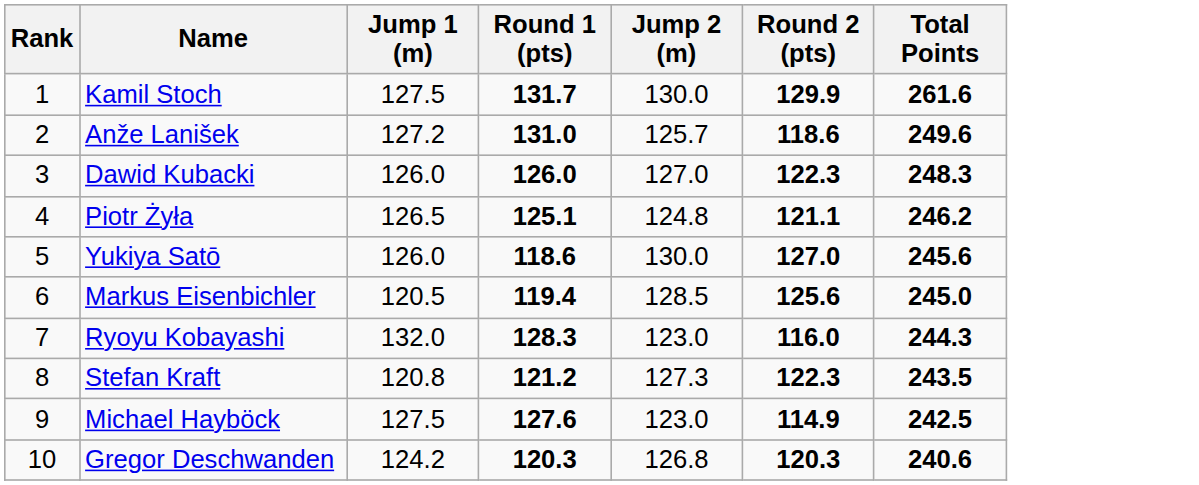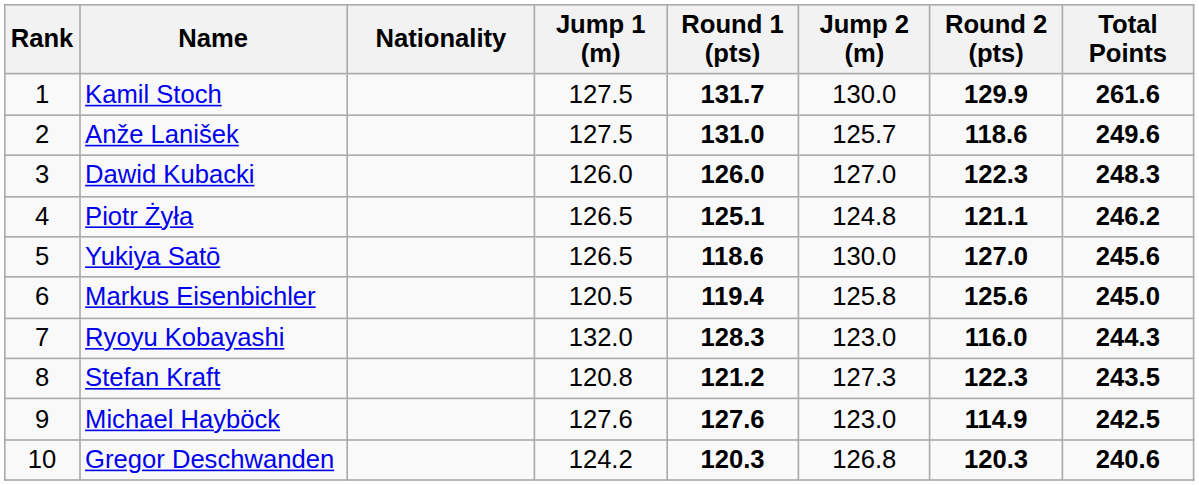 <table class="wikitable sortable" style="text-align: center;">
 <tr>
 <th>Rank</th>
 <th width=160>Name</th>
+<th width=110>Nationality</th>
 <th width=75>Jump 1 (m)</th>
 <th width=75>Round 1 (pts)</th>
 <th width=75>Jump 2 (m)</th>
 <th width=75>Round 2 (pts)</th>
 <th width=75>Total Points</th>
 </tr>
 <tr>
 <td>1</td>
 <td align=left><a href='#'>Kamil Stoch</a></td>
+<td align=left></td>
 <td>127.5</td>
 <td><strong>131.7</strong></td>
 <td>130.0</td>
 <td><strong>129.9</strong></td>
 <td><strong>261.6</strong></td>
 </tr>
 <tr>
 <td>2</td>
 <td align=left><a href='#'>Anže Lanišek</a></td>
-<td>127.2</td>
+<td align=left></td>
+<td>127.5</td>
 <td><strong>131.0</strong></td>
 <td>125.7</td>
 <td><strong>118.6</strong></td>
 <td><strong>249.6</strong></td>
 </tr>
 <tr>
 <td>3</td>
 <td align=left><a href='#'>Dawid Kubacki</a></td>
+<td align=left></td>
 <td>126.0</td>
 <td><strong>126.0</strong></td>
 <td>127.0</td>
 <td><strong>122.3</strong></td>
 <td><strong>248.3</strong></td>
 </tr>
 <tr>
 <td>4</td>
 <td align=left><a href='#'>Piotr Żyła</a></td>
+<td align=left></td>
 <td>126.5</td>
 <td><strong>125.1</strong></td>
 <td>124.8</td>
 <td><strong>121.1</strong></td>
 <td><strong>246.2</strong></td>
 </tr>
 <tr>
 <td>5</td>
 <td align=left><a href='#'>Yukiya Satō</a></td>
-<td>126.0</td>
+<td align=left></td>
+<td>126.5</td>
 <td><strong>118.6</strong></td>
 <td>130.0</td>
 <td><strong>127.0</strong></td>
 <td><strong>245.6</strong></td>
 </tr>
 <tr>
 <td>6</td>
 <td align=left><a href='#'>Markus Eisenbichler</a></td>
+<td align=left></td>
 <td>120.5</td>
 <td><strong>119.4</strong></td>
-<td>128.5</td>
+<td>125.8</td>
 <td><strong>125.6</strong></td>
 <td><strong>245.0</strong></td>
 </tr>
 <tr>
 <td>7</td>
 <td align=left><a href='#'>Ryoyu Kobayashi</a></td>
+<td align=left></td>
 <td>132.0</td>
 <td><strong>128.3</strong></td>
 <td>123.0</td>
 <td><strong>116.0</strong></td>
 <td><strong>244.3</strong></td>
 </tr>
 <tr>
 <td>8</td>
 <td align=left><a href='#'>Stefan Kraft</a></td>
+<td align=left></td>
 <td>120.8</td>
 <td><strong>121.2</strong></td>
 <td>127.3</td>
 <td><strong>122.3</strong></td>
 <td><strong>243.5</strong></td>
 </tr>
 <tr>
 <td>9</td>
 <td align=left><a href='#'>Michael Hayböck</a></td>
-<td>127.5</td>
+<td align=left></td>
+<td>127.6</td>
 <td><strong>127.6</strong></td>
 <td>123.0</td>
 <td><strong>114.9</strong></td>
 <td><strong>242.5</strong></td>
 </tr>
 <tr>
 <td>10</td>
 <td align=left><a href='#'>Gregor Deschwanden</a></td>
+<td align=left></td>
 <td>124.2</td>
 <td><strong>120.3</strong></td>
 <td>126.8</td>
 <td><strong>120.3</strong></td>
 <td><strong>240.6</strong></td>
 </tr>
 </table>
